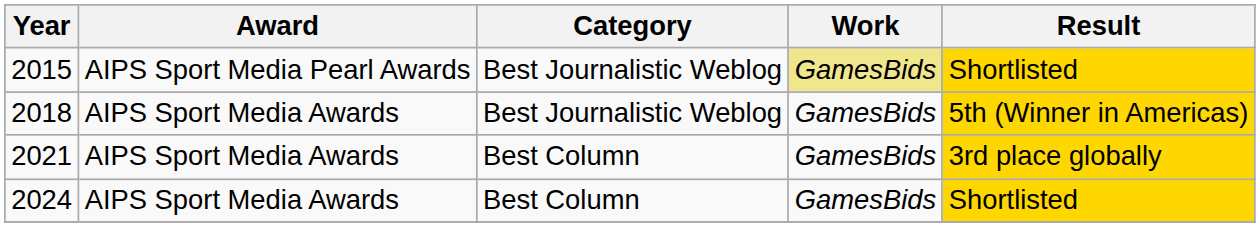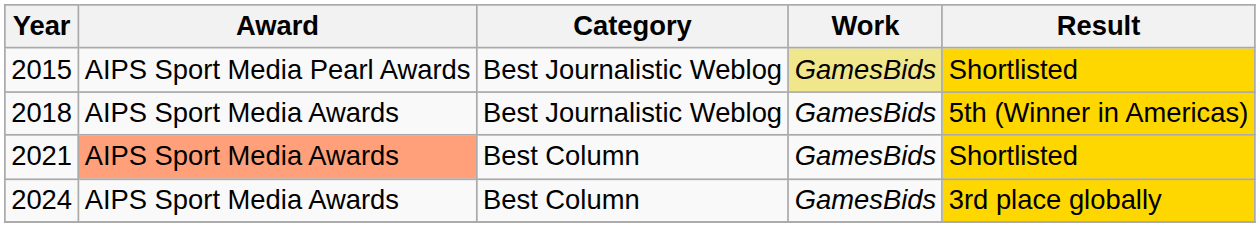 <table class="wikitable sortable">
 <tr>
 <th>Year</th>
 <th>Award</th>
 <th>Category</th>
 <th>Work</th>
 <th>Result</th>
 </tr>
 <tr>
 <td>2015</td>
 <td>AIPS Sport Media Pearl Awards</td>
 <td>Best Journalistic Weblog</td>
 <td style="background: khaki;"><em>GamesBids</em></td>
 <td style="background:gold;">Shortlisted</td>
 </tr>
 <tr>
 <td>2018</td>
 <td>AIPS Sport Media Awards</td>
 <td>Best Journalistic Weblog</td>
 <td><em>GamesBids</em></td>
 <td style="background:gold;">5th (Winner in Americas)</td>
 </tr>
 <tr>
 <td>2021</td>
+<td style="background: lightsalmon;">AIPS Sport Media Awards</td>
+<td>Best Column</td>
+<td><em>GamesBids</em></td>
+<td style="background:gold;">Shortlisted</td>
+</tr>
+<tr>
+<td>2024</td>
 <td>AIPS Sport Media Awards</td>
 <td>Best Column</td>
 <td><em>GamesBids</em></td>
 <td style="background:gold;">3rd place globally</td>
 </tr>
 <tr>
-<td>2024</td>
-<td>AIPS Sport Media Awards</td>
-<td>Best Column</td>
-<td><em>GamesBids</em></td>
-<td style="background:gold;">Shortlisted</td>
-</tr>
-<tr>
 </tr>
 </table>
